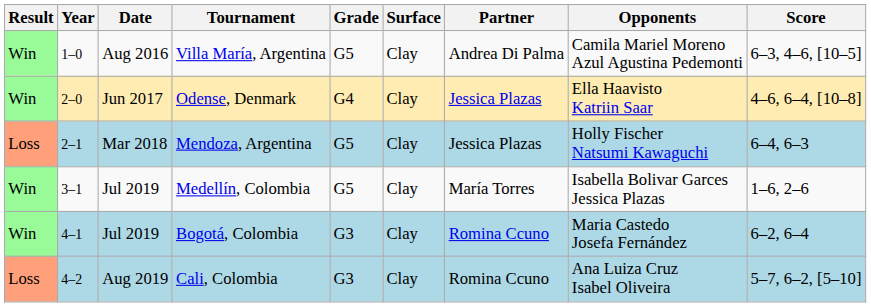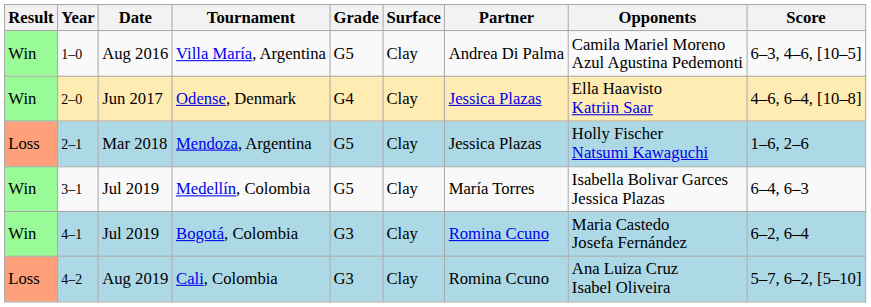 <table class="sortable wikitable">
 <tr>
 <th>Result</th>
 <th>Year</th>
 <th>Date</th>
 <th>Tournament</th>
 <th>Grade</th>
 <th>Surface</th>
 <th>Partner</th>
 <th>Opponents</th>
 <th class="unsortable">Score</th>
 </tr>
 <tr>
 <td bgcolor="98FB98">Win</td>
 <td><small>1–0</small></td>
 <td>Aug 2016</td>
 <td><a href='#'>Villa María</a>, Argentina</td>
 <td>G5</td>
 <td>Clay</td>
 <td> Andrea Di Palma</td>
 <td> Camila Mariel Moreno <br>  Azul Agustina Pedemonti</td>
 <td>6–3, 4–6, [10–5]</td>
 </tr>
 <tr bgcolor=#ffecb2>
 <td bgcolor="98FB98">Win</td>
 <td><small>2–0</small></td>
 <td>Jun 2017</td>
 <td><a href='#'>Odense</a>, Denmark</td>
 <td>G4</td>
 <td>Clay</td>
 <td> <a href='#'>Jessica Plazas</a></td>
 <td> Ella Haavisto <br>  <a href='#'>Katriin Saar</a></td>
 <td>4–6, 6–4, [10–8]</td>
 </tr>
 <tr bgcolor="lightblue">
 <td style="background:#ffa07a;">Loss</td>
 <td><small>2–1</small></td>
 <td>Mar 2018</td>
 <td><a href='#'>Mendoza</a>, Argentina</td>
 <td>G5</td>
 <td>Clay</td>
 <td> Jessica Plazas</td>
 <td> Holly Fischer <br>  <a href='#'>Natsumi Kawaguchi</a></td>
-<td>6–4, 6–3</td>
+<td>1–6, 2–6</td>
 </tr>
 <tr>
 <td bgcolor="98FB98">Win</td>
 <td><small>3–1</small></td>
 <td>Jul 2019</td>
 <td><a href='#'>Medellín</a>, Colombia</td>
 <td>G5</td>
 <td>Clay</td>
 <td> María Torres</td>
 <td> Isabella Bolivar Garces <br>  Jessica Plazas</td>
-<td>1–6, 2–6</td>
+<td>6–4, 6–3</td>
 </tr>
 <tr bgcolor="lightblue">
 <td bgcolor="98FB98">Win</td>
 <td><small>4–1</small></td>
 <td>Jul 2019</td>
 <td><a href='#'>Bogotá</a>, Colombia</td>
 <td>G3</td>
 <td>Clay</td>
 <td> <a href='#'>Romina Ccuno</a></td>
 <td> Maria Castedo <br>  Josefa Fernández</td>
 <td>6–2, 6–4</td>
 </tr>
 <tr bgcolor="lightblue">
 <td style="background:#ffa07a;">Loss</td>
 <td><small>4–2</small></td>
 <td>Aug 2019</td>
 <td><a href='#'>Cali</a>, Colombia</td>
 <td>G3</td>
 <td>Clay</td>
 <td> Romina Ccuno</td>
 <td> Ana Luiza Cruz <br>  Isabel Oliveira</td>
 <td>5–7, 6–2, [5–10]</td>
 </tr>
 </table>
